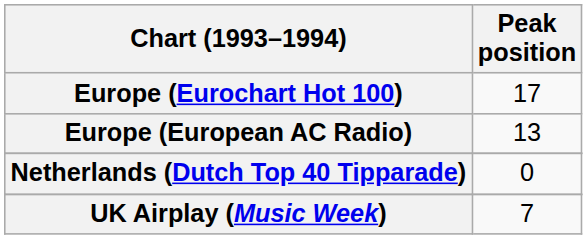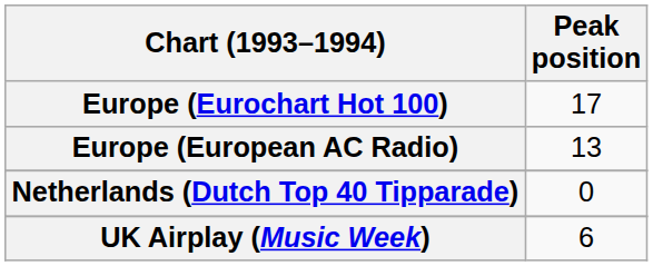 <table class="wikitable sortable plainrowheaders" style="text-align:center">
 <tr>
 <th>Chart (1993–1994)</th>
 <th>Peak<br>position</th>
 </tr>
 <tr>
 <th scope="row">Europe (<a href='#'>Eurochart Hot 100</a>)</th>
 <td>17</td>
 </tr>
 <tr>
 <th scope="row">Europe (European AC Radio)</th>
 <td>13</td>
 </tr>
 <tr>
 </tr>
 <tr>
 <th scope="row">Netherlands (<a href='#'>Dutch Top 40 Tipparade</a>)</th>
 <td>0</td>
 </tr>
 <tr>
 </tr>
 <tr>
 </tr>
 <tr>
 <th scope="row">UK Airplay (<em><a href='#'>Music Week</a></em>)</th>
-<td>7</td>
+<td>6</td>
 </tr>
 </table>
